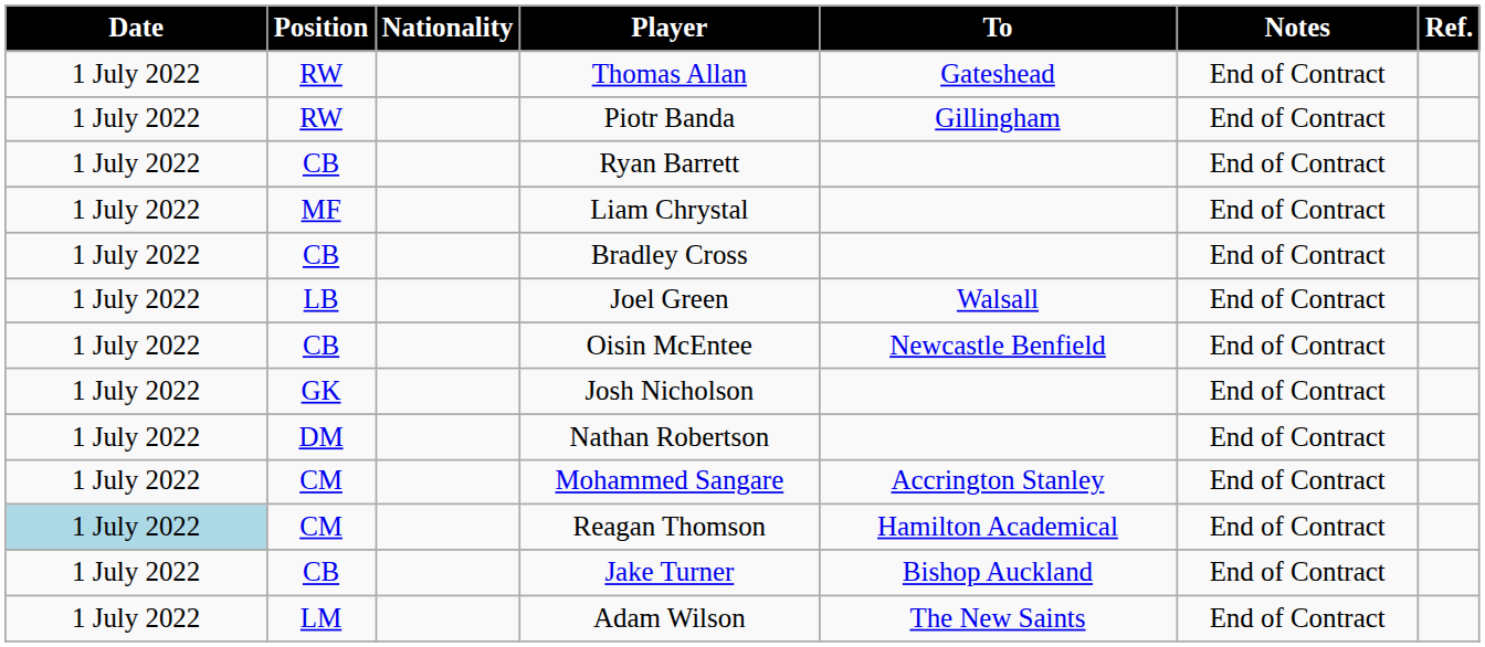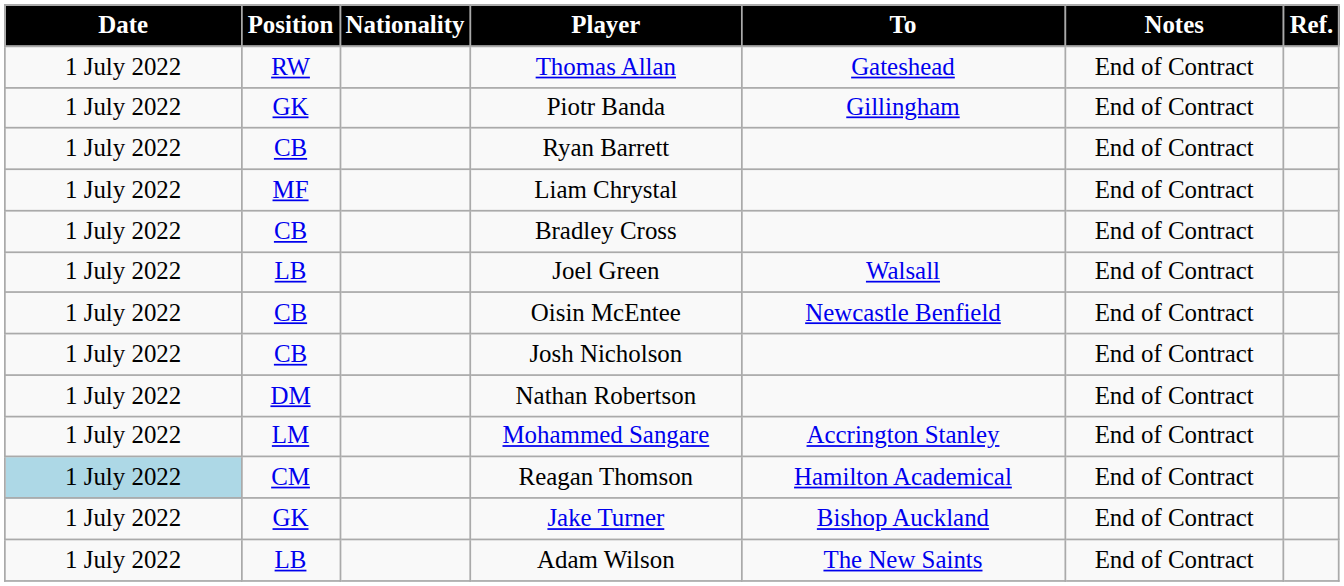 <table class="wikitable" style="text-align:center;font-size:90%">
 <tr>
 <th style="background:black;color:#FFFFFF;width:130px">Date</th>
 <th style="background:black;color:#FFFFFF;width:50px">Position</th>
 <th style="background:black;color:#FFFFFF;width:50px">Nationality</th>
 <th style="background:black;color:#FFFFFF;width:150px">Player</th>
 <th style="background:black;color:#FFFFFF;width:180px">To</th>
 <th style="background:black;color:#FFFFFF;width:120px">Notes</th>
 <th style="background:black;color:#FFFFFF;width:25px">Ref.</th>
 </tr>
 <tr>
 <td>1 July 2022</td>
 <td><a href='#'>RW</a></td>
 <td></td>
 <td><a href='#'>Thomas Allan</a></td>
 <td> <a href='#'>Gateshead</a></td>
 <td>End of Contract</td>
 <td></td>
 </tr>
 <tr>
 <td>1 July 2022</td>
-<td><a href='#'>RW</a></td>
+<td><a href='#'>GK</a></td>
 <td></td>
 <td>Piotr Banda</td>
 <td> <a href='#'>Gillingham</a></td>
 <td>End of Contract</td>
 <td></td>
 </tr>
 <tr>
 <td>1 July 2022</td>
 <td><a href='#'>CB</a></td>
 <td></td>
 <td>Ryan Barrett</td>
 <td></td>
 <td>End of Contract</td>
 <td></td>
 </tr>
 <tr>
 <td>1 July 2022</td>
 <td><a href='#'>MF</a></td>
 <td></td>
 <td>Liam Chrystal</td>
 <td></td>
 <td>End of Contract</td>
 <td></td>
 </tr>
 <tr>
 <td>1 July 2022</td>
 <td><a href='#'>CB</a></td>
 <td></td>
 <td>Bradley Cross</td>
 <td></td>
 <td>End of Contract</td>
 <td></td>
 </tr>
 <tr>
 <td>1 July 2022</td>
 <td><a href='#'>LB</a></td>
 <td></td>
 <td>Joel Green</td>
 <td> <a href='#'>Walsall</a></td>
 <td>End of Contract</td>
 <td></td>
 </tr>
 <tr>
 <td>1 July 2022</td>
 <td><a href='#'>CB</a></td>
 <td></td>
 <td>Oisin McEntee</td>
 <td> <a href='#'>Newcastle Benfield</a></td>
 <td>End of Contract</td>
 <td></td>
 </tr>
 <tr>
 <td>1 July 2022</td>
-<td><a href='#'>GK</a></td>
+<td><a href='#'>CB</a></td>
 <td></td>
 <td>Josh Nicholson</td>
 <td></td>
 <td>End of Contract</td>
 <td></td>
 </tr>
 <tr>
 <td>1 July 2022</td>
 <td><a href='#'>DM</a></td>
 <td></td>
 <td>Nathan Robertson</td>
 <td></td>
 <td>End of Contract</td>
 <td></td>
 </tr>
 <tr>
 <td>1 July 2022</td>
-<td><a href='#'>CM</a></td>
+<td><a href='#'>LM</a></td>
 <td></td>
 <td><a href='#'>Mohammed Sangare</a></td>
 <td> <a href='#'>Accrington Stanley</a></td>
 <td>End of Contract</td>
 <td></td>
 </tr>
 <tr>
 <td style="background: lightblue;">1 July 2022</td>
 <td><a href='#'>CM</a></td>
 <td></td>
 <td>Reagan Thomson</td>
 <td> <a href='#'>Hamilton Academical</a></td>
 <td>End of Contract</td>
 <td></td>
 </tr>
 <tr>
 <td>1 July 2022</td>
-<td><a href='#'>CB</a></td>
+<td><a href='#'>GK</a></td>
 <td></td>
 <td><a href='#'>Jake Turner</a></td>
 <td> <a href='#'>Bishop Auckland</a></td>
 <td>End of Contract</td>
 <td></td>
 </tr>
 <tr>
 <td>1 July 2022</td>
-<td><a href='#'>LM</a></td>
+<td><a href='#'>LB</a></td>
 <td></td>
 <td>Adam Wilson</td>
 <td> <a href='#'>The New Saints</a></td>
 <td>End of Contract</td>
 <td></td>
 </tr>
 </table>
